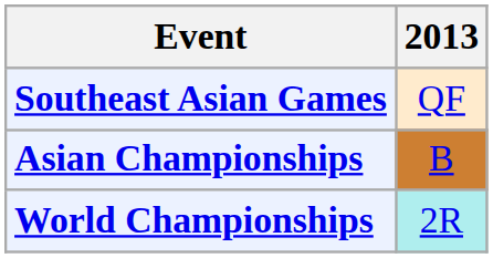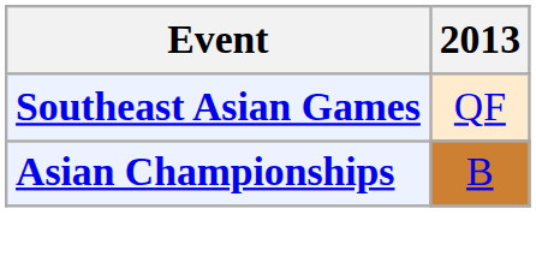 <table style='font-size: 90%; text-align:center;' class='wikitable'>
 <tr>
 <th>Event</th>
 <th>2013</th>
 </tr>
 <tr>
 <td bgcolor="#ECF2FF"; align="left"><strong><a href='#'>Southeast Asian Games</a></strong></td>
 <td bgcolor=FFEBCD><a href='#'>QF</a></td>
 </tr>
 <tr>
 <td bgcolor="#ECF2FF"; align="left"><strong><a href='#'>Asian Championships</a></strong></td>
 <td bgcolor=CD7F32><a href='#'>B</a></td>
 </tr>
-<tr>
-<td bgcolor="#ECF2FF"; align="left"><strong><a href='#'>World Championships</a></strong></td>
-<td bgcolor=AFEEEE><a href='#'>2R</a></td>
-</tr>
 </table>
